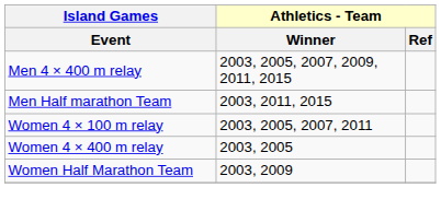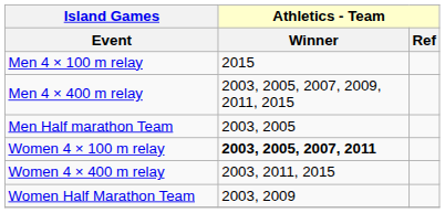 <table class="wikitable collapsible collapsed">
 <tr>
 <th><a href='#'>Island Games</a></th>
 <th colspan=2 style="background:#ffc;">Athletics - Team </th>
 </tr>
 <tr>
 <th width=225>Event</th>
 <th width=200>Winner</th>
 <th>Ref</th>
 </tr>
 <tr>
+<td><a href='#'>Men 4 × 100 m relay</a></td>
+<td>2015</td>
+<td></td>
+</tr>
+<tr>
 <td><a href='#'>Men 4 × 400 m relay</a></td>
 <td>2003, 2005, 2007, 2009, 2011, 2015</td>
 <td></td>
 </tr>
 <tr>
 <td><a href='#'>Men Half marathon Team</a></td>
-<td>2003, 2011, 2015</td>
+<td>2003, 2005</td>
 <td></td>
 </tr>
 <tr>
 <td><a href='#'>Women 4 × 100 m relay</a></td>
-<td>2003, 2005, 2007, 2011</td>
+<td><strong>2003, 2005, 2007, 2011</strong></td>
 <td></td>
 </tr>
 <tr>
 <td><a href='#'>Women 4 × 400 m relay</a></td>
-<td>2003, 2005</td>
+<td>2003, 2011, 2015</td>
 <td></td>
 </tr>
 <tr>
 <td><a href='#'>Women Half Marathon Team</a></td>
 <td>2003, 2009</td>
 <td></td>
 </tr>
 <tr>
 </tr>
 </table>
